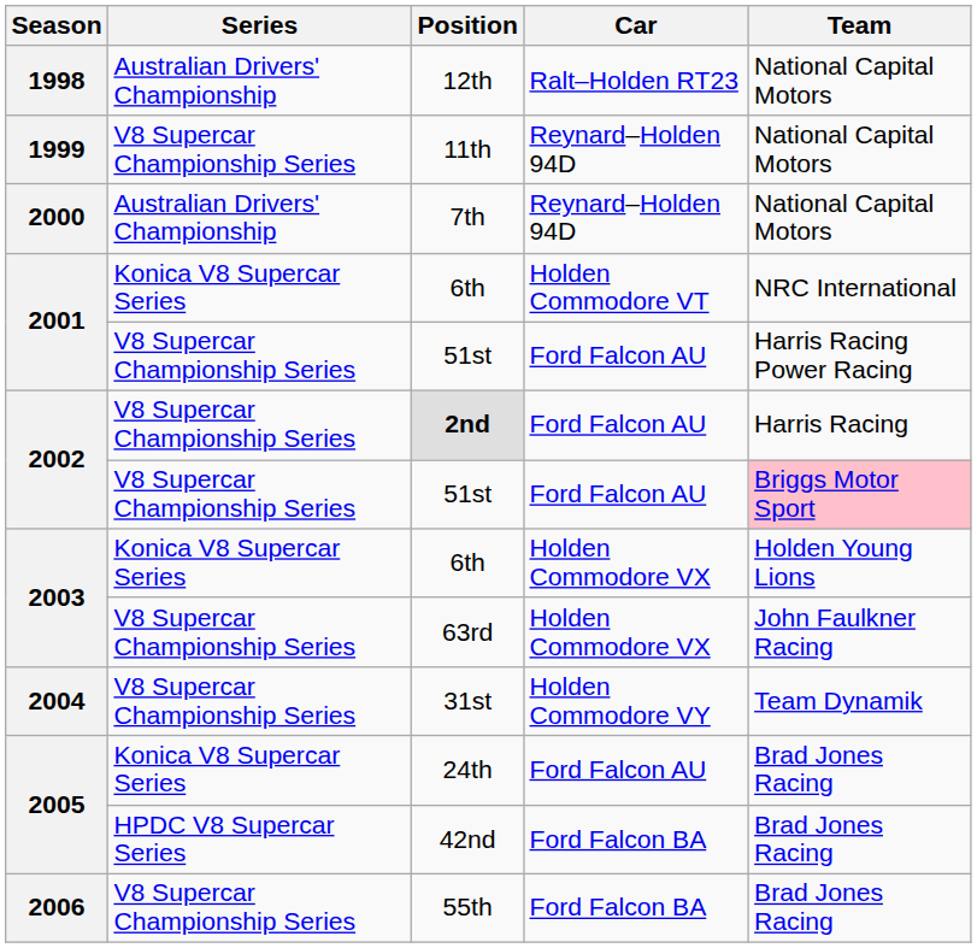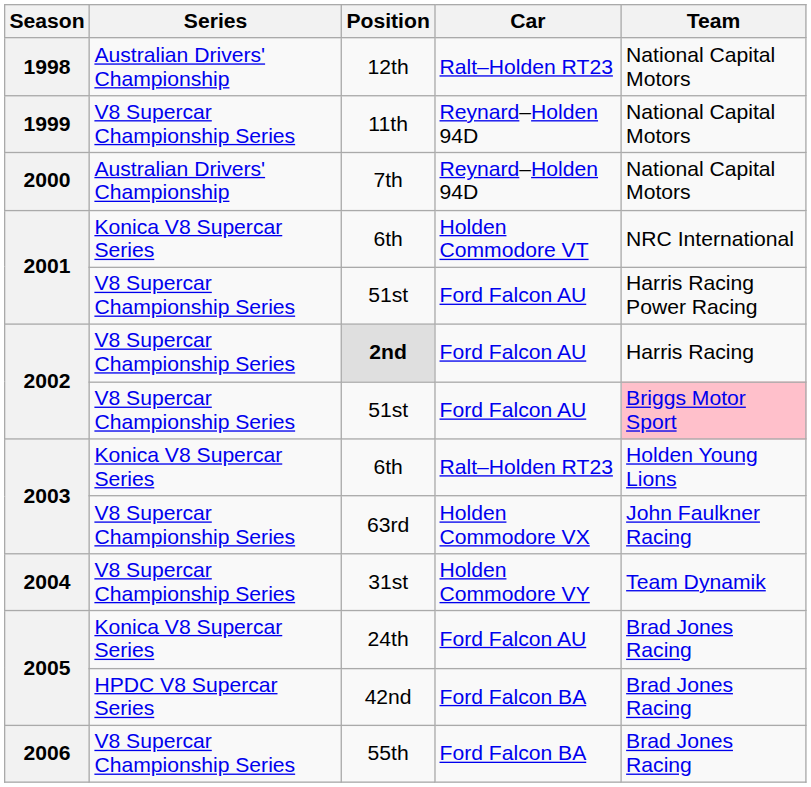 <table class="wikitable" style="font-size: 100%;">
 <tr>
 <th>Season</th>
 <th>Series</th>
 <th>Position</th>
 <th>Car</th>
 <th>Team</th>
 </tr>
 <tr>
 <th>1998</th>
 <td><a href='#'>Australian Drivers' Championship</a></td>
 <td align="center">12th</td>
 <td><a href='#'>Ralt–Holden RT23</a></td>
 <td>National Capital Motors</td>
 </tr>
 <tr>
 <th>1999</th>
 <td><a href='#'>V8 Supercar Championship Series</a></td>
 <td align="center">11th</td>
 <td><a href='#'>Reynard</a>–<a href='#'>Holden</a> 94D</td>
 <td>National Capital Motors</td>
 </tr>
 <tr>
 <th>2000</th>
 <td><a href='#'>Australian Drivers' Championship</a></td>
 <td align="center">7th</td>
 <td><a href='#'>Reynard</a>–<a href='#'>Holden</a> 94D</td>
 <td>National Capital Motors</td>
 </tr>
 <tr>
 <th rowspan=2>2001</th>
 <td><a href='#'>Konica V8 Supercar Series</a></td>
 <td align="center">6th</td>
 <td><a href='#'>Holden Commodore VT</a></td>
 <td>NRC International</td>
 </tr>
 <tr>
 <td><a href='#'>V8 Supercar Championship Series</a></td>
 <td align="center">51st</td>
 <td><a href='#'>Ford Falcon AU</a></td>
 <td>Harris Racing<br>Power Racing</td>
 </tr>
 <tr>
 <th rowspan=2>2002</th>
 <td><a href='#'>V8 Supercar Championship Series</a></td>
 <td align="center" style="background:#dfdfdf;"><strong>2nd</strong></td>
 <td><a href='#'>Ford Falcon AU</a></td>
 <td>Harris Racing</td>
 </tr>
 <tr>
 <td><a href='#'>V8 Supercar Championship Series</a></td>
 <td align="center">51st</td>
 <td><a href='#'>Ford Falcon AU</a></td>
 <td style="background: pink;"><a href='#'>Briggs Motor Sport</a></td>
 </tr>
 <tr>
 <th rowspan=2>2003</th>
 <td><a href='#'>Konica V8 Supercar Series</a></td>
 <td align="center">6th</td>
-<td><a href='#'>Holden Commodore VX</a></td>
+<td><a href='#'>Ralt–Holden RT23</a></td>
 <td><a href='#'>Holden Young Lions</a></td>
 </tr>
 <tr>
 <td><a href='#'>V8 Supercar Championship Series</a></td>
 <td align="center">63rd</td>
 <td><a href='#'>Holden Commodore VX</a></td>
 <td><a href='#'>John Faulkner Racing</a></td>
 </tr>
 <tr>
 <th>2004</th>
 <td><a href='#'>V8 Supercar Championship Series</a></td>
 <td align="center">31st</td>
 <td><a href='#'>Holden Commodore VY</a></td>
 <td><a href='#'>Team Dynamik</a></td>
 </tr>
 <tr>
 <th rowspan=2>2005</th>
 <td><a href='#'>Konica V8 Supercar Series</a></td>
 <td align="center">24th</td>
 <td><a href='#'>Ford Falcon AU</a></td>
 <td><a href='#'>Brad Jones Racing</a></td>
 </tr>
 <tr>
 <td><a href='#'>HPDC V8 Supercar Series</a></td>
 <td align="center">42nd</td>
 <td><a href='#'>Ford Falcon BA</a></td>
 <td><a href='#'>Brad Jones Racing</a></td>
 </tr>
 <tr>
 <th>2006</th>
 <td><a href='#'>V8 Supercar Championship Series</a></td>
 <td align="center">55th</td>
 <td><a href='#'>Ford Falcon BA</a></td>
 <td><a href='#'>Brad Jones Racing</a></td>
 </tr>
 </table>
